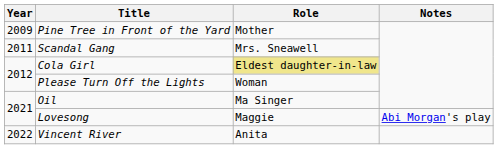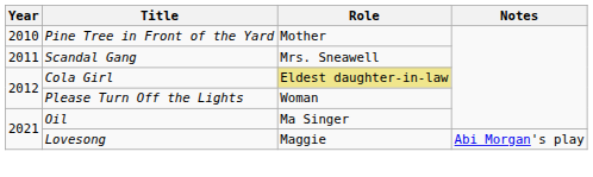 <table class="wikitable sortable">
 <tr>
 <th>Year</th>
 <th>Title</th>
 <th>Role</th>
 <th class="unsortable">Notes</th>
 </tr>
 <tr>
-<td>2009</td>
+<td>2010</td>
 <td><em>Pine Tree in Front of the Yard</em></td>
 <td>Mother</td>
 <td rowspan=5></td>
 </tr>
 <tr>
 <td>2011</td>
 <td><em>Scandal Gang</em></td>
 <td>Mrs. Sneawell</td>
 </tr>
 <tr>
 <td rowspan="2">2012</td>
 <td><em>Cola Girl</em></td>
 <td style="background: khaki;">Eldest daughter-in-law</td>
 </tr>
 <tr>
 <td><em>Please Turn Off the Lights</em></td>
 <td>Woman</td>
 </tr>
 <tr>
 <td rowspan="2">2021</td>
 <td><em>Oil</em></td>
 <td>Ma Singer</td>
 </tr>
 <tr>
 <td><em>Lovesong</em></td>
 <td>Maggie</td>
 <td><a href='#'>Abi Morgan</a>'s play</td>
 </tr>
-<tr>
-<td>2022</td>
-<td><em>Vincent River</em></td>
-<td>Anita</td>
-<td></td>
-</tr>
 </table>
